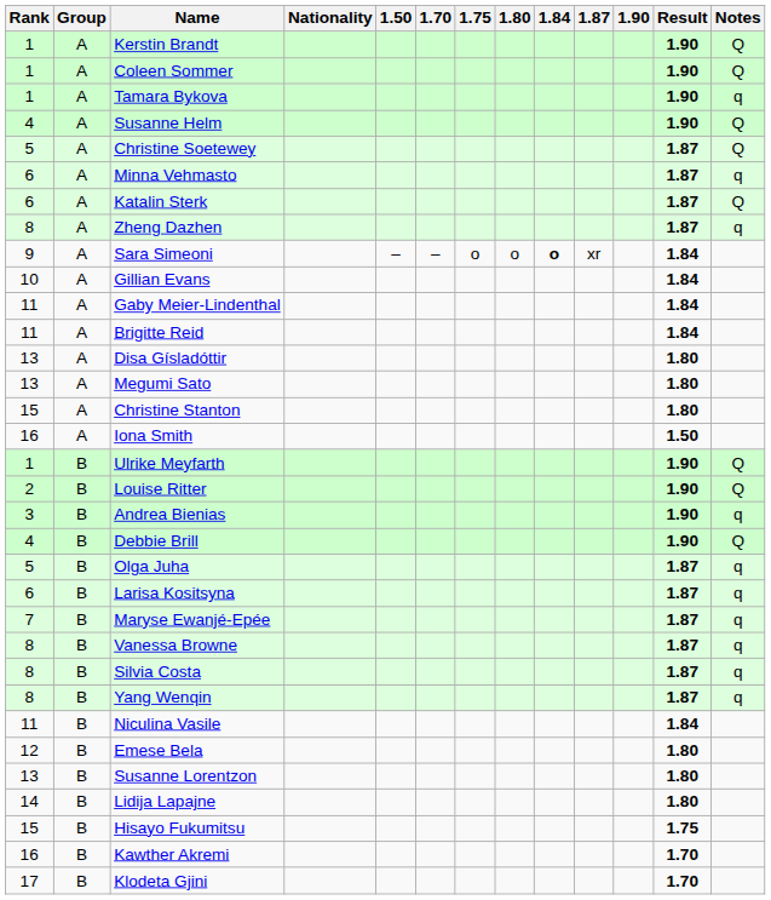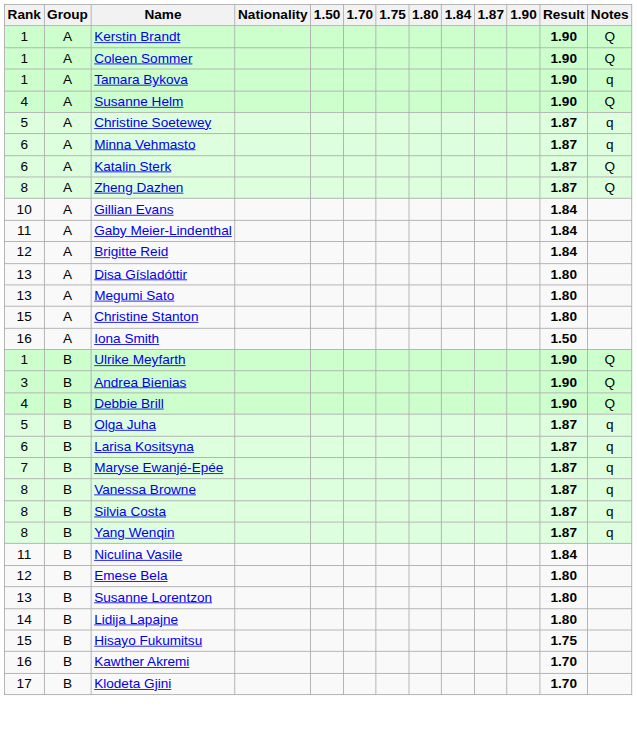 <table class="wikitable sortable" style="text-align:center">
 <tr>
 <th>Rank</th>
 <th>Group</th>
 <th>Name</th>
 <th>Nationality</th>
 <th>1.50</th>
 <th>1.70</th>
 <th>1.75</th>
 <th>1.80</th>
 <th>1.84</th>
 <th>1.87</th>
 <th>1.90</th>
 <th>Result</th>
 <th>Notes</th>
 </tr>
 <tr bgcolor=ccffcc>
 <td>1</td>
 <td>A</td>
 <td align=left><a href='#'>Kerstin Brandt</a></td>
 <td align=left></td>
 <td></td>
 <td></td>
 <td></td>
 <td></td>
 <td></td>
 <td></td>
 <td></td>
 <td><strong>1.90</strong></td>
 <td>Q</td>
 </tr>
 <tr bgcolor=ccffcc>
 <td>1</td>
 <td>A</td>
 <td align=left><a href='#'>Coleen Sommer</a></td>
 <td align=left></td>
 <td></td>
 <td></td>
 <td></td>
 <td></td>
 <td></td>
 <td></td>
 <td></td>
 <td><strong>1.90</strong></td>
 <td>Q</td>
 </tr>
 <tr bgcolor=ccffcc>
 <td>1</td>
 <td>A</td>
 <td align=left><a href='#'>Tamara Bykova</a></td>
 <td align=left></td>
 <td></td>
 <td></td>
 <td></td>
 <td></td>
 <td></td>
 <td></td>
 <td></td>
 <td><strong>1.90</strong></td>
 <td>q</td>
 </tr>
 <tr bgcolor=ccffcc>
 <td>4</td>
 <td>A</td>
 <td align=left><a href='#'>Susanne Helm</a></td>
 <td align=left></td>
 <td></td>
 <td></td>
 <td></td>
 <td></td>
 <td></td>
 <td></td>
 <td></td>
 <td><strong>1.90</strong></td>
 <td>Q</td>
 </tr>
 <tr bgcolor=ddffdd>
 <td>5</td>
 <td>A</td>
 <td align=left><a href='#'>Christine Soetewey</a></td>
 <td align=left></td>
 <td></td>
 <td></td>
 <td></td>
 <td></td>
 <td></td>
 <td></td>
 <td></td>
 <td><strong>1.87</strong></td>
-<td>Q</td>
+<td>q</td>
 </tr>
 <tr bgcolor=ddffdd>
 <td>6</td>
 <td>A</td>
 <td align=left><a href='#'>Minna Vehmasto</a></td>
 <td align=left></td>
 <td></td>
 <td></td>
 <td></td>
 <td></td>
 <td></td>
 <td></td>
 <td></td>
 <td><strong>1.87</strong></td>
 <td>q</td>
 </tr>
 <tr bgcolor=ddffdd>
 <td>6</td>
 <td>A</td>
 <td align=left><a href='#'>Katalin Sterk</a></td>
 <td align=left></td>
 <td></td>
 <td></td>
 <td></td>
 <td></td>
 <td></td>
 <td></td>
 <td></td>
 <td><strong>1.87</strong></td>
 <td>Q</td>
 </tr>
 <tr bgcolor=ddffdd>
 <td>8</td>
 <td>A</td>
 <td align=left><a href='#'>Zheng Dazhen</a></td>
 <td align=left></td>
 <td></td>
 <td></td>
 <td></td>
 <td></td>
 <td></td>
 <td></td>
 <td></td>
 <td><strong>1.87</strong></td>
-<td>q</td>
-</tr>
-<tr>
-<td>9</td>
-<td>A</td>
-<td align=left><a href='#'>Sara Simeoni</a></td>
-<td align=left></td>
-<td>–</td>
-<td>–</td>
-<td>o</td>
-<td>o</td>
-<td><strong>o</strong></td>
-<td>xr</td>
-<td></td>
-<td><strong>1.84</strong></td>
-<td></td>
+<td>Q</td>
 </tr>
 <tr>
 <td>10</td>
 <td>A</td>
 <td align=left><a href='#'>Gillian Evans</a></td>
 <td align=left></td>
 <td></td>
 <td></td>
 <td></td>
 <td></td>
 <td></td>
 <td></td>
 <td></td>
 <td><strong>1.84</strong></td>
 <td></td>
 </tr>
 <tr>
 <td>11</td>
 <td>A</td>
 <td align=left><a href='#'>Gaby Meier-Lindenthal</a></td>
 <td align=left></td>
 <td></td>
 <td></td>
 <td></td>
 <td></td>
 <td></td>
 <td></td>
 <td></td>
 <td><strong>1.84</strong></td>
 <td></td>
 </tr>
 <tr>
-<td>11</td>
+<td>12</td>
 <td>A</td>
 <td align=left><a href='#'>Brigitte Reid</a></td>
 <td align=left></td>
 <td></td>
 <td></td>
 <td></td>
 <td></td>
 <td></td>
 <td></td>
 <td></td>
 <td><strong>1.84</strong></td>
 <td></td>
 </tr>
 <tr>
 <td>13</td>
 <td>A</td>
 <td align=left><a href='#'>Disa Gísladóttir</a></td>
 <td align=left></td>
 <td></td>
 <td></td>
 <td></td>
 <td></td>
 <td></td>
 <td></td>
 <td></td>
 <td><strong>1.80</strong></td>
 <td></td>
 </tr>
 <tr>
 <td>13</td>
 <td>A</td>
 <td align=left><a href='#'>Megumi Sato</a></td>
 <td align=left></td>
 <td></td>
 <td></td>
 <td></td>
 <td></td>
 <td></td>
 <td></td>
 <td></td>
 <td><strong>1.80</strong></td>
 <td></td>
 </tr>
 <tr>
 <td>15</td>
 <td>A</td>
 <td align=left><a href='#'>Christine Stanton</a></td>
 <td align=left></td>
 <td></td>
 <td></td>
 <td></td>
 <td></td>
 <td></td>
 <td></td>
 <td></td>
 <td><strong>1.80</strong></td>
 <td></td>
 </tr>
 <tr>
 <td>16</td>
 <td>A</td>
 <td align=left><a href='#'>Iona Smith</a></td>
 <td align=left></td>
 <td></td>
 <td></td>
 <td></td>
 <td></td>
 <td></td>
 <td></td>
 <td></td>
 <td><strong>1.50</strong></td>
 <td></td>
 </tr>
 <tr bgcolor=ccffcc>
 <td>1</td>
 <td>B</td>
 <td align=left><a href='#'>Ulrike Meyfarth</a></td>
 <td align=left></td>
 <td></td>
 <td></td>
 <td></td>
 <td></td>
 <td></td>
 <td></td>
 <td></td>
 <td><strong>1.90</strong></td>
 <td>Q</td>
 </tr>
 <tr bgcolor=ccffcc>
-<td>2</td>
-<td>B</td>
-<td align=left><a href='#'>Louise Ritter</a></td>
-<td align=left></td>
-<td></td>
-<td></td>
-<td></td>
-<td></td>
-<td></td>
-<td></td>
-<td></td>
-<td><strong>1.90</strong></td>
-<td>Q</td>
-</tr>
-<tr bgcolor=ccffcc>
 <td>3</td>
 <td>B</td>
 <td align=left><a href='#'>Andrea Bienias</a></td>
 <td align=left></td>
 <td></td>
 <td></td>
 <td></td>
 <td></td>
 <td></td>
 <td></td>
 <td></td>
 <td><strong>1.90</strong></td>
-<td>q</td>
+<td>Q</td>
 </tr>
 <tr bgcolor=ccffcc>
 <td>4</td>
 <td>B</td>
 <td align=left><a href='#'>Debbie Brill</a></td>
 <td align=left></td>
 <td></td>
 <td></td>
 <td></td>
 <td></td>
 <td></td>
 <td></td>
 <td></td>
 <td><strong>1.90</strong></td>
 <td>Q</td>
 </tr>
 <tr bgcolor=ddffdd>
 <td>5</td>
 <td>B</td>
 <td align=left><a href='#'>Olga Juha</a></td>
 <td align=left></td>
 <td></td>
 <td></td>
 <td></td>
 <td></td>
 <td></td>
 <td></td>
 <td></td>
 <td><strong>1.87</strong></td>
 <td>q</td>
 </tr>
 <tr bgcolor=ddffdd>
 <td>6</td>
 <td>B</td>
 <td align=left><a href='#'>Larisa Kositsyna</a></td>
 <td align=left></td>
 <td></td>
 <td></td>
 <td></td>
 <td></td>
 <td></td>
 <td></td>
 <td></td>
 <td><strong>1.87</strong></td>
 <td>q</td>
 </tr>
 <tr bgcolor=ddffdd>
 <td>7</td>
 <td>B</td>
 <td align=left><a href='#'>Maryse Ewanjé-Epée</a></td>
 <td align=left></td>
 <td></td>
 <td></td>
 <td></td>
 <td></td>
 <td></td>
 <td></td>
 <td></td>
 <td><strong>1.87</strong></td>
 <td>q</td>
 </tr>
 <tr bgcolor=ddffdd>
 <td>8</td>
 <td>B</td>
 <td align=left><a href='#'>Vanessa Browne</a></td>
 <td align=left></td>
 <td></td>
 <td></td>
 <td></td>
 <td></td>
 <td></td>
 <td></td>
 <td></td>
 <td><strong>1.87</strong></td>
 <td>q</td>
 </tr>
 <tr bgcolor=ddffdd>
 <td>8</td>
 <td>B</td>
 <td align=left><a href='#'>Silvia Costa</a></td>
 <td align=left></td>
 <td></td>
 <td></td>
 <td></td>
 <td></td>
 <td></td>
 <td></td>
 <td></td>
 <td><strong>1.87</strong></td>
 <td>q</td>
 </tr>
 <tr bgcolor=ddffdd>
 <td>8</td>
 <td>B</td>
 <td align=left><a href='#'>Yang Wenqin</a></td>
 <td align=left></td>
 <td></td>
 <td></td>
 <td></td>
 <td></td>
 <td></td>
 <td></td>
 <td></td>
 <td><strong>1.87</strong></td>
 <td>q</td>
 </tr>
 <tr>
 <td>11</td>
 <td>B</td>
 <td align=left><a href='#'>Niculina Vasile</a></td>
 <td align=left></td>
 <td></td>
 <td></td>
 <td></td>
 <td></td>
 <td></td>
 <td></td>
 <td></td>
 <td><strong>1.84</strong></td>
 <td></td>
 </tr>
 <tr>
 <td>12</td>
 <td>B</td>
 <td align=left><a href='#'>Emese Bela</a></td>
 <td align=left></td>
 <td></td>
 <td></td>
 <td></td>
 <td></td>
 <td></td>
 <td></td>
 <td></td>
 <td><strong>1.80</strong></td>
 <td></td>
 </tr>
 <tr>
 <td>13</td>
 <td>B</td>
 <td align=left><a href='#'>Susanne Lorentzon</a></td>
 <td align=left></td>
 <td></td>
 <td></td>
 <td></td>
 <td></td>
 <td></td>
 <td></td>
 <td></td>
 <td><strong>1.80</strong></td>
 <td></td>
 </tr>
 <tr>
 <td>14</td>
 <td>B</td>
 <td align=left><a href='#'>Lidija Lapajne</a></td>
 <td align=left></td>
 <td></td>
 <td></td>
 <td></td>
 <td></td>
 <td></td>
 <td></td>
 <td></td>
 <td><strong>1.80</strong></td>
 <td></td>
 </tr>
 <tr>
 <td>15</td>
 <td>B</td>
 <td align=left><a href='#'>Hisayo Fukumitsu</a></td>
 <td align=left></td>
 <td></td>
 <td></td>
 <td></td>
 <td></td>
 <td></td>
 <td></td>
 <td></td>
 <td><strong>1.75</strong></td>
 <td></td>
 </tr>
 <tr>
 <td>16</td>
 <td>B</td>
 <td align=left><a href='#'>Kawther Akremi</a></td>
 <td align=left></td>
 <td></td>
 <td></td>
 <td></td>
 <td></td>
 <td></td>
 <td></td>
 <td></td>
 <td><strong>1.70</strong></td>
 <td></td>
 </tr>
 <tr>
 <td>17</td>
 <td>B</td>
 <td align=left><a href='#'>Klodeta Gjini</a></td>
 <td align=left></td>
 <td></td>
 <td></td>
 <td></td>
 <td></td>
 <td></td>
 <td></td>
 <td></td>
 <td><strong>1.70</strong></td>
 <td></td>
 </tr>
 </table>
